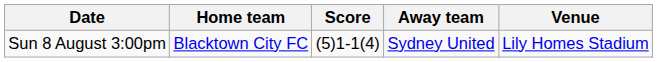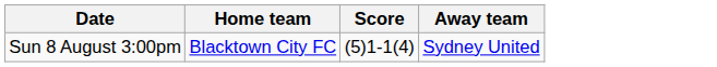 <table class="wikitable">
 <tr>
 <th>Date</th>
 <th>Home team</th>
 <th>Score</th>
 <th>Away team</th>
-<th>Venue</th>
 </tr>
 <tr>
 <td>Sun 8 August 3:00pm</td>
 <td><a href='#'>Blacktown City FC</a></td>
 <td>(5)1-1(4)</td>
 <td><a href='#'>Sydney United</a></td>
-<td><a href='#'>Lily Homes Stadium</a></td>
 </tr>
 </table>
